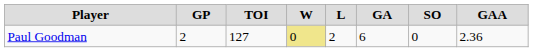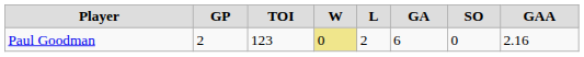 <table class="wikitable" width="50%">
 <tr align="center"  bgcolor="#dddddd">
 <td><strong>Player</strong></td>
 <td><strong>GP</strong></td>
 <td><strong>TOI</strong></td>
 <td><strong>W</strong></td>
 <td><strong>L</strong></td>
 <td><strong>GA</strong></td>
 <td><strong>SO</strong></td>
 <td><strong>GAA</strong></td>
 </tr>
 <tr>
 <td><a href='#'>Paul Goodman</a></td>
 <td>2</td>
-<td>127</td>
+<td>123</td>
 <td style="background: khaki;">0</td>
 <td>2</td>
 <td>6</td>
 <td>0</td>
-<td>2.36</td>
+<td>2.16</td>
 </tr>
 </table>
